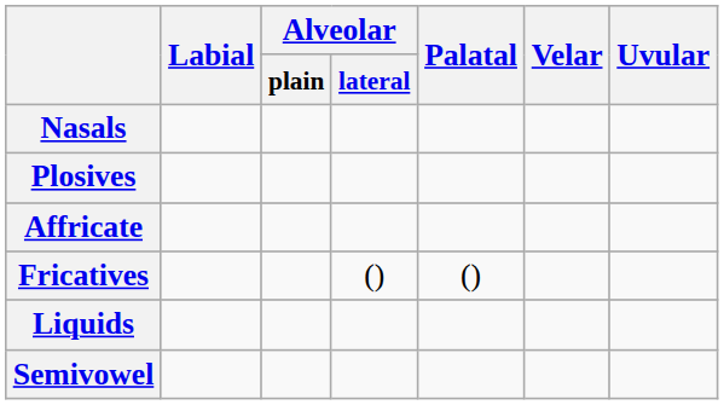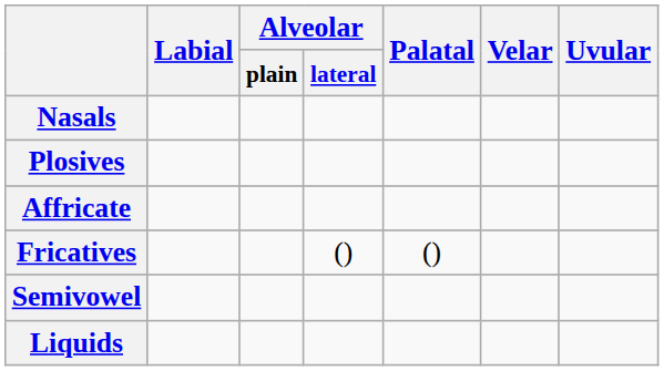 <table class="wikitable" style="text-align: center;">
 <tr>
 <th rowspan="2"></th>
 <th rowspan="2"><a href='#'>Labial</a></th>
 <th colspan="2"><a href='#'>Alveolar</a></th>
 <th rowspan="2"><a href='#'>Palatal</a></th>
 <th rowspan="2"><a href='#'>Velar</a></th>
 <th rowspan="2"><a href='#'>Uvular</a></th>
 </tr>
 <tr>
 <th><small>plain</small></th>
 <th><small><a href='#'>lateral</a></small></th>
 </tr>
 <tr>
 <th><a href='#'>Nasals</a></th>
 <td> </td>
 <td> </td>
 <td></td>
 <td></td>
 <td> </td>
 <td> </td>
 </tr>
 <tr>
 <th><a href='#'>Plosives</a></th>
 <td> </td>
 <td> </td>
 <td></td>
 <td></td>
 <td> </td>
 <td> </td>
 </tr>
 <tr>
 <th><a href='#'>Affricate</a></th>
 <td></td>
 <td></td>
 <td></td>
 <td></td>
 <td></td>
 <td></td>
 </tr>
 <tr>
 <th><a href='#'>Fricatives</a></th>
 <td> </td>
 <td> </td>
 <td>()</td>
 <td>()</td>
 <td> </td>
 <td> </td>
 </tr>
 <tr>
+<th><a href='#'>Semivowel</a></th>
+<td></td>
+<td></td>
+<td></td>
+<td> </td>
+<td></td>
+<td></td>
+</tr>
+<tr>
 <th><a href='#'>Liquids</a></th>
 <td></td>
 <td></td>
 <td> </td>
 <td></td>
 <td></td>
 <td></td>
 </tr>
-<tr>
-<th><a href='#'>Semivowel</a></th>
-<td></td>
-<td></td>
-<td></td>
-<td> </td>
-<td></td>
-<td></td>
-</tr>
 </table>
